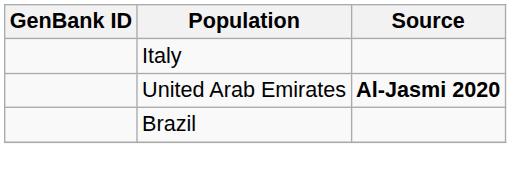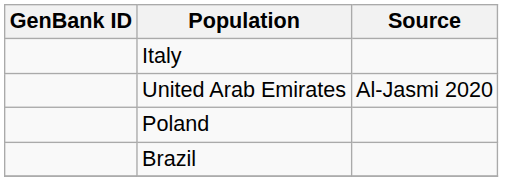 <table class="wikitable sortable">
 <tr>
 <th scope="col">GenBank ID</th>
 <th scope="col">Population</th>
 <th scope="col">Source</th>
 </tr>
 <tr>
 <td></td>
 <td>Italy</td>
 <td></td>
 </tr>
 <tr>
 <td></td>
 <td>United Arab Emirates</td>
-<td><strong>Al-Jasmi 2020</strong></td>
+<td>Al-Jasmi 2020</td>
+</tr>
+<tr>
+<td></td>
+<td>Poland</td>
+<td></td>
 </tr>
 <tr>
 <td></td>
 <td>Brazil</td>
 <td></td>
 </tr>
 <tr>
 </tr>
 </table>
